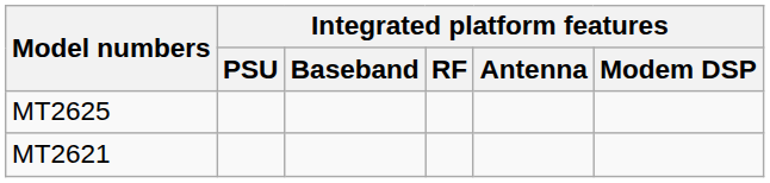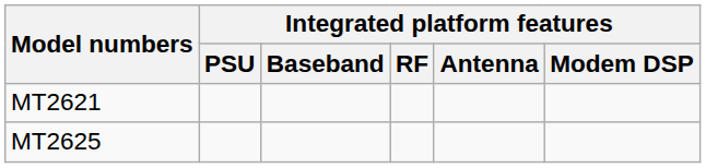 <table class="wikitable">
 <tr>
 <th rowspan="2">Model numbers</th>
 <th colspan="5">Integrated platform features</th>
 </tr>
 <tr>
 <th>PSU</th>
 <th>Baseband</th>
 <th>RF</th>
 <th>Antenna</th>
 <th>Modem DSP</th>
 </tr>
 <tr>
+<td>MT2621</td>
+<td></td>
+<td></td>
+<td></td>
+<td></td>
+<td></td>
+</tr>
+<tr>
 <td>MT2625</td>
 <td></td>
 <td></td>
 <td></td>
 <td></td>
 <td></td>
 </tr>
-<tr>
-<td>MT2621</td>
-<td></td>
-<td></td>
-<td></td>
-<td></td>
-<td></td>
-</tr>
 </table>
